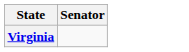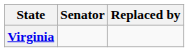 <table class="wikitable sortable plainrowheaders">
 <tr>
 <th scope="col">State</th>
 <th scope="col">Senator</th>
+<th scope="col">Replaced by</th>
 </tr>
 <tr>
 <th><a href='#'>Virginia</a></th>
 <td></td>
+<td></td>
 </tr>
 </table>
